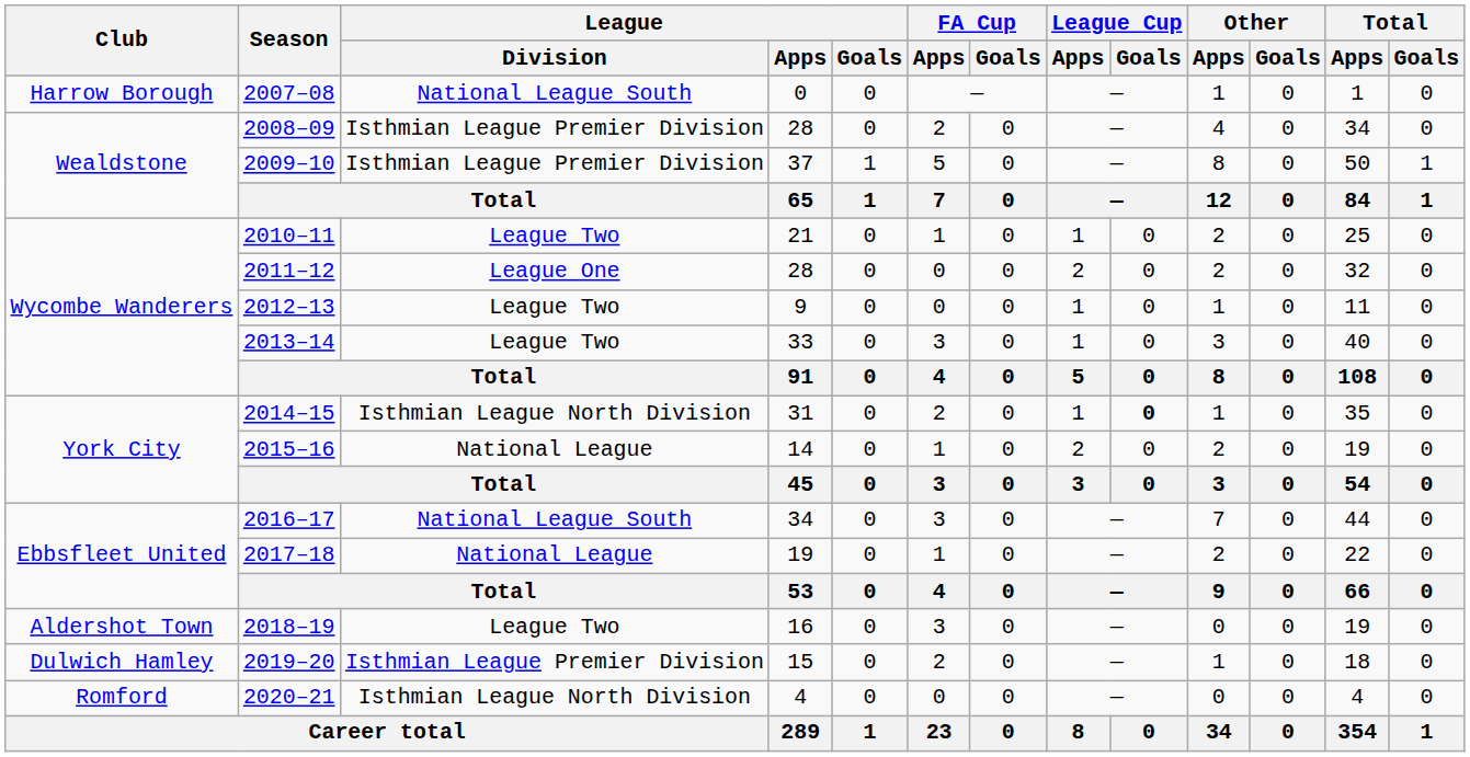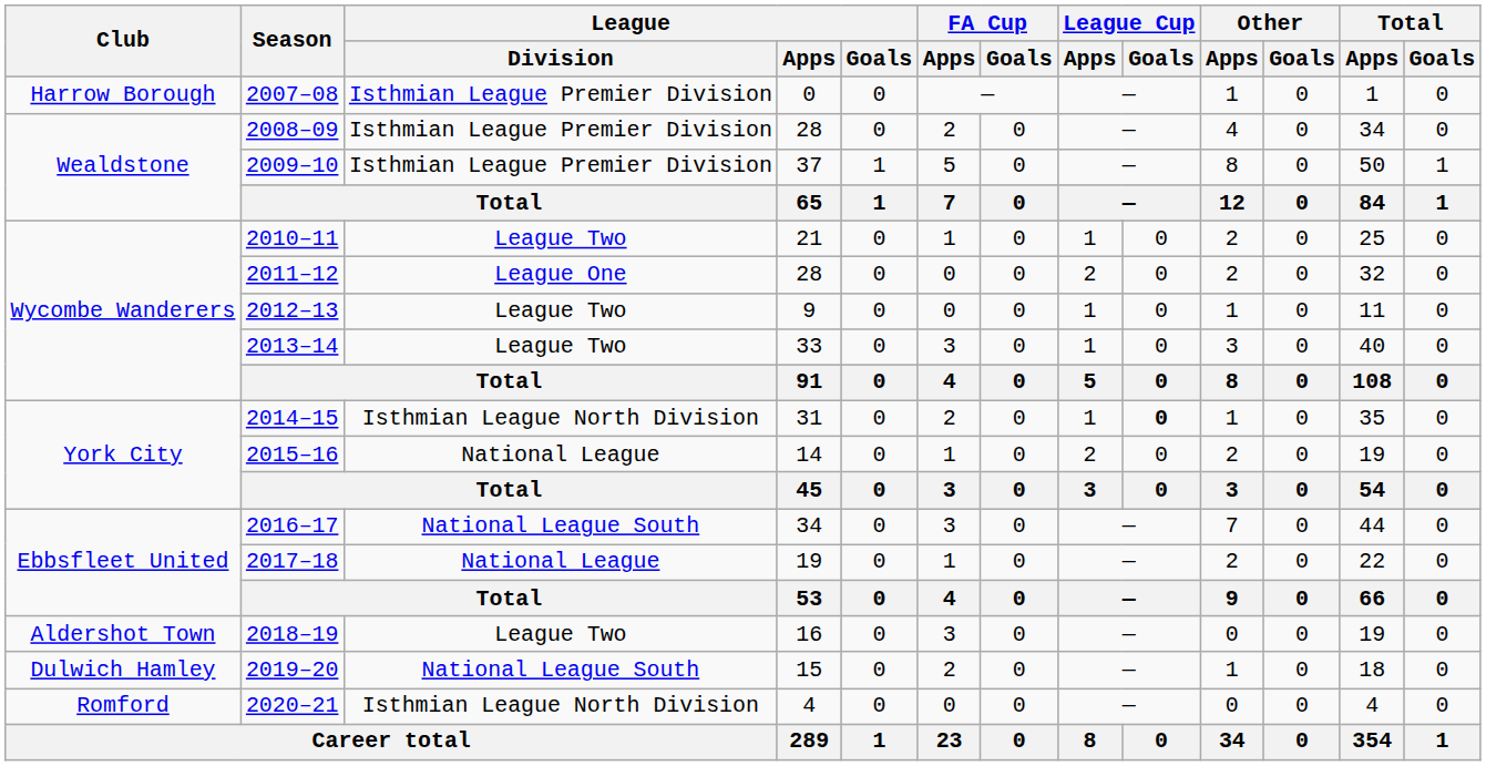 <table class=wikitable style=text-align:center>
 <tr>
 <th rowspan=2>Club</th>
 <th rowspan=2>Season</th>
 <th colspan=3>League</th>
 <th colspan=2><a href='#'>FA Cup</a></th>
 <th colspan=2><a href='#'>League Cup</a></th>
 <th colspan=2>Other</th>
 <th colspan=2>Total</th>
 </tr>
 <tr>
 <th>Division</th>
 <th>Apps</th>
 <th>Goals</th>
 <th>Apps</th>
 <th>Goals</th>
 <th>Apps</th>
 <th>Goals</th>
 <th>Apps</th>
 <th>Goals</th>
 <th>Apps</th>
 <th>Goals</th>
 </tr>
 <tr>
 <td><a href='#'>Harrow Borough</a></td>
 <td><a href='#'>2007–08</a></td>
-<td><a href='#'>National League South</a></td>
+<td><a href='#'>Isthmian League</a> Premier Division</td>
 <td>0</td>
 <td>0</td>
 <td colspan=2>—</td>
 <td colspan=2>—</td>
 <td>1</td>
 <td>0</td>
 <td>1</td>
 <td>0</td>
 </tr>
 <tr>
 <td rowspan=3><a href='#'>Wealdstone</a></td>
 <td><a href='#'>2008–09</a></td>
 <td>Isthmian League Premier Division</td>
 <td>28</td>
 <td>0</td>
 <td>2</td>
 <td>0</td>
 <td colspan=2>—</td>
 <td>4</td>
 <td>0</td>
 <td>34</td>
 <td>0</td>
 </tr>
 <tr>
 <td><a href='#'>2009–10</a></td>
 <td>Isthmian League Premier Division</td>
 <td>37</td>
 <td>1</td>
 <td>5</td>
 <td>0</td>
 <td colspan=2>—</td>
 <td>8</td>
 <td>0</td>
 <td>50</td>
 <td>1</td>
 </tr>
 <tr>
 <th colspan=2>Total</th>
 <th>65</th>
 <th>1</th>
 <th>7</th>
 <th>0</th>
 <th colspan=2>—</th>
 <th>12</th>
 <th>0</th>
 <th>84</th>
 <th>1</th>
 </tr>
 <tr>
 <td rowspan=5><a href='#'>Wycombe Wanderers</a></td>
 <td><a href='#'>2010–11</a></td>
 <td><a href='#'>League Two</a></td>
 <td>21</td>
 <td>0</td>
 <td>1</td>
 <td>0</td>
 <td>1</td>
 <td>0</td>
 <td>2</td>
 <td>0</td>
 <td>25</td>
 <td>0</td>
 </tr>
 <tr>
 <td><a href='#'>2011–12</a></td>
 <td><a href='#'>League One</a></td>
 <td>28</td>
 <td>0</td>
 <td>0</td>
 <td>0</td>
 <td>2</td>
 <td>0</td>
 <td>2</td>
 <td>0</td>
 <td>32</td>
 <td>0</td>
 </tr>
 <tr>
 <td><a href='#'>2012–13</a></td>
 <td>League Two</td>
 <td>9</td>
 <td>0</td>
 <td>0</td>
 <td>0</td>
 <td>1</td>
 <td>0</td>
 <td>1</td>
 <td>0</td>
 <td>11</td>
 <td>0</td>
 </tr>
 <tr>
 <td><a href='#'>2013–14</a></td>
 <td>League Two</td>
 <td>33</td>
 <td>0</td>
 <td>3</td>
 <td>0</td>
 <td>1</td>
 <td>0</td>
 <td>3</td>
 <td>0</td>
 <td>40</td>
 <td>0</td>
 </tr>
 <tr>
 <th colspan=2>Total</th>
 <th>91</th>
 <th>0</th>
 <th>4</th>
 <th>0</th>
 <th>5</th>
 <th>0</th>
 <th>8</th>
 <th>0</th>
 <th>108</th>
 <th>0</th>
 </tr>
 <tr>
 <td rowspan=3><a href='#'>York City</a></td>
 <td><a href='#'>2014–15</a></td>
 <td>Isthmian League North Division</td>
 <td>31</td>
 <td>0</td>
 <td>2</td>
 <td>0</td>
 <td>1</td>
 <td><strong>0</strong></td>
 <td>1</td>
 <td>0</td>
 <td>35</td>
 <td>0</td>
 </tr>
 <tr>
 <td><a href='#'>2015–16</a></td>
 <td>National League</td>
 <td>14</td>
 <td>0</td>
 <td>1</td>
 <td>0</td>
 <td>2</td>
 <td>0</td>
 <td>2</td>
 <td>0</td>
 <td>19</td>
 <td>0</td>
 </tr>
 <tr>
 <th colspan=2>Total</th>
 <th>45</th>
 <th>0</th>
 <th>3</th>
 <th>0</th>
 <th>3</th>
 <th>0</th>
 <th>3</th>
 <th>0</th>
 <th>54</th>
 <th>0</th>
 </tr>
 <tr>
 <td rowspan=3><a href='#'>Ebbsfleet United</a></td>
 <td><a href='#'>2016–17</a></td>
 <td><a href='#'>National League South</a></td>
 <td>34</td>
 <td>0</td>
 <td>3</td>
 <td>0</td>
 <td colspan=2>—</td>
 <td>7</td>
 <td>0</td>
 <td>44</td>
 <td>0</td>
 </tr>
 <tr>
 <td><a href='#'>2017–18</a></td>
 <td><a href='#'>National League</a></td>
 <td>19</td>
 <td>0</td>
 <td>1</td>
 <td>0</td>
 <td colspan=2>—</td>
 <td>2</td>
 <td>0</td>
 <td>22</td>
 <td>0</td>
 </tr>
 <tr>
 <th colspan=2>Total</th>
 <th>53</th>
 <th>0</th>
 <th>4</th>
 <th>0</th>
 <th colspan=2>—</th>
 <th>9</th>
 <th>0</th>
 <th>66</th>
 <th>0</th>
 </tr>
 <tr>
 <td><a href='#'>Aldershot Town</a></td>
 <td><a href='#'>2018–19</a></td>
 <td>League Two</td>
 <td>16</td>
 <td>0</td>
 <td>3</td>
 <td>0</td>
 <td colspan=2>—</td>
 <td>0</td>
 <td>0</td>
 <td>19</td>
 <td>0</td>
 </tr>
 <tr>
 <td><a href='#'>Dulwich Hamley</a></td>
 <td><a href='#'>2019–20</a></td>
-<td><a href='#'>Isthmian League</a> Premier Division</td>
+<td><a href='#'>National League South</a></td>
 <td>15</td>
 <td>0</td>
 <td>2</td>
 <td>0</td>
 <td colspan=2>—</td>
 <td>1</td>
 <td>0</td>
 <td>18</td>
 <td>0</td>
 </tr>
 <tr>
 <td><a href='#'>Romford</a></td>
 <td><a href='#'>2020–21</a></td>
 <td>Isthmian League North Division</td>
 <td>4</td>
 <td>0</td>
 <td>0</td>
 <td>0</td>
 <td colspan=2>—</td>
 <td>0</td>
 <td>0</td>
 <td>4</td>
 <td>0</td>
 </tr>
 <tr>
 <th colspan=3>Career total</th>
 <th>289</th>
 <th>1</th>
 <th>23</th>
 <th>0</th>
 <th>8</th>
 <th>0</th>
 <th>34</th>
 <th>0</th>
 <th>354</th>
 <th>1</th>
 </tr>
 </table>
